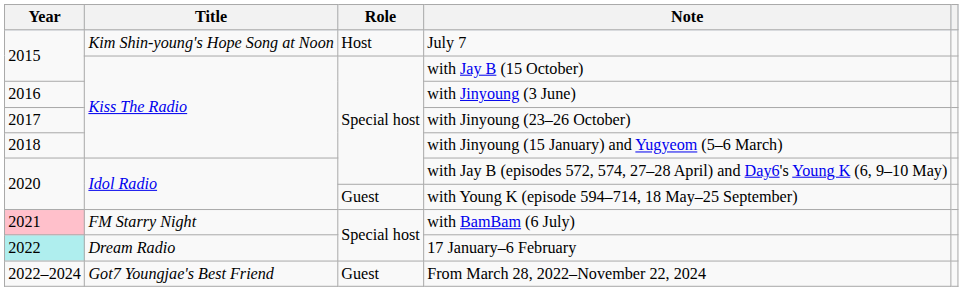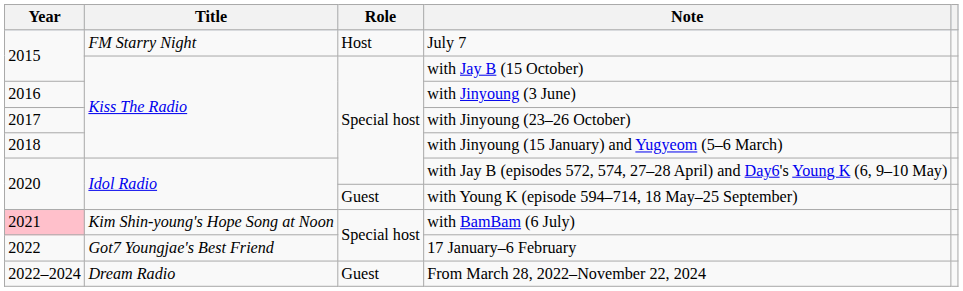 <table class="wikitable sortable">
 <tr style="background:#B0C4DE;">
 <th>Year</th>
 <th>Title</th>
 <th>Role</th>
 <th>Note</th>
 <th></th>
 </tr>
 <tr>
 <td rowspan="2">2015</td>
-<td><em>Kim Shin-young's Hope Song at Noon</em></td>
+<td><em>FM Starry Night</em></td>
 <td>Host</td>
 <td>July 7</td>
 <td></td>
 </tr>
 <tr>
 <td rowspan="4"><em><a href='#'>Kiss The Radio</a></em></td>
 <td rowspan="5">Special host</td>
 <td>with <a href='#'>Jay B</a> (15 October)</td>
 <td></td>
 </tr>
 <tr>
 <td>2016</td>
 <td>with <a href='#'>Jinyoung</a> (3 June)</td>
 <td></td>
 </tr>
 <tr>
 <td>2017</td>
 <td>with Jinyoung (23–26 October)</td>
 <td></td>
 </tr>
 <tr>
 <td>2018</td>
 <td>with Jinyoung (15 January) and <a href='#'>Yugyeom</a> (5–6 March)</td>
 <td></td>
 </tr>
 <tr>
 <td rowspan="2">2020</td>
 <td rowspan="2"><em><a href='#'>Idol Radio</a></em></td>
 <td>with Jay B (episodes 572, 574, 27–28 April) and <a href='#'>Day6</a>'s <a href='#'>Young K</a> (6, 9–10 May)</td>
 <td></td>
 </tr>
 <tr>
 <td>Guest</td>
 <td>with Young K (episode 594–714, 18 May–25 September)</td>
 <td></td>
 </tr>
 <tr>
 <td style="background: pink;">2021</td>
-<td><em>FM Starry Night</em></td>
+<td><em>Kim Shin-young's Hope Song at Noon</em></td>
 <td rowspan="2">Special host</td>
 <td>with <a href='#'>BamBam</a> (6 July)</td>
 <td></td>
 </tr>
 <tr>
-<td style="background: paleturquoise;">2022</td>
-<td><em>Dream Radio</em></td>
+<td>2022</td>
+<td><em>Got7 Youngjae's Best Friend</em></td>
 <td>17 January–6 February</td>
 <td></td>
 </tr>
 <tr>
 <td>2022–2024</td>
-<td><em>Got7 Youngjae's Best Friend</em></td>
+<td><em>Dream Radio</em></td>
 <td>Guest</td>
 <td>From March 28, 2022–November 22, 2024</td>
 <td></td>
 </tr>
 </table>
